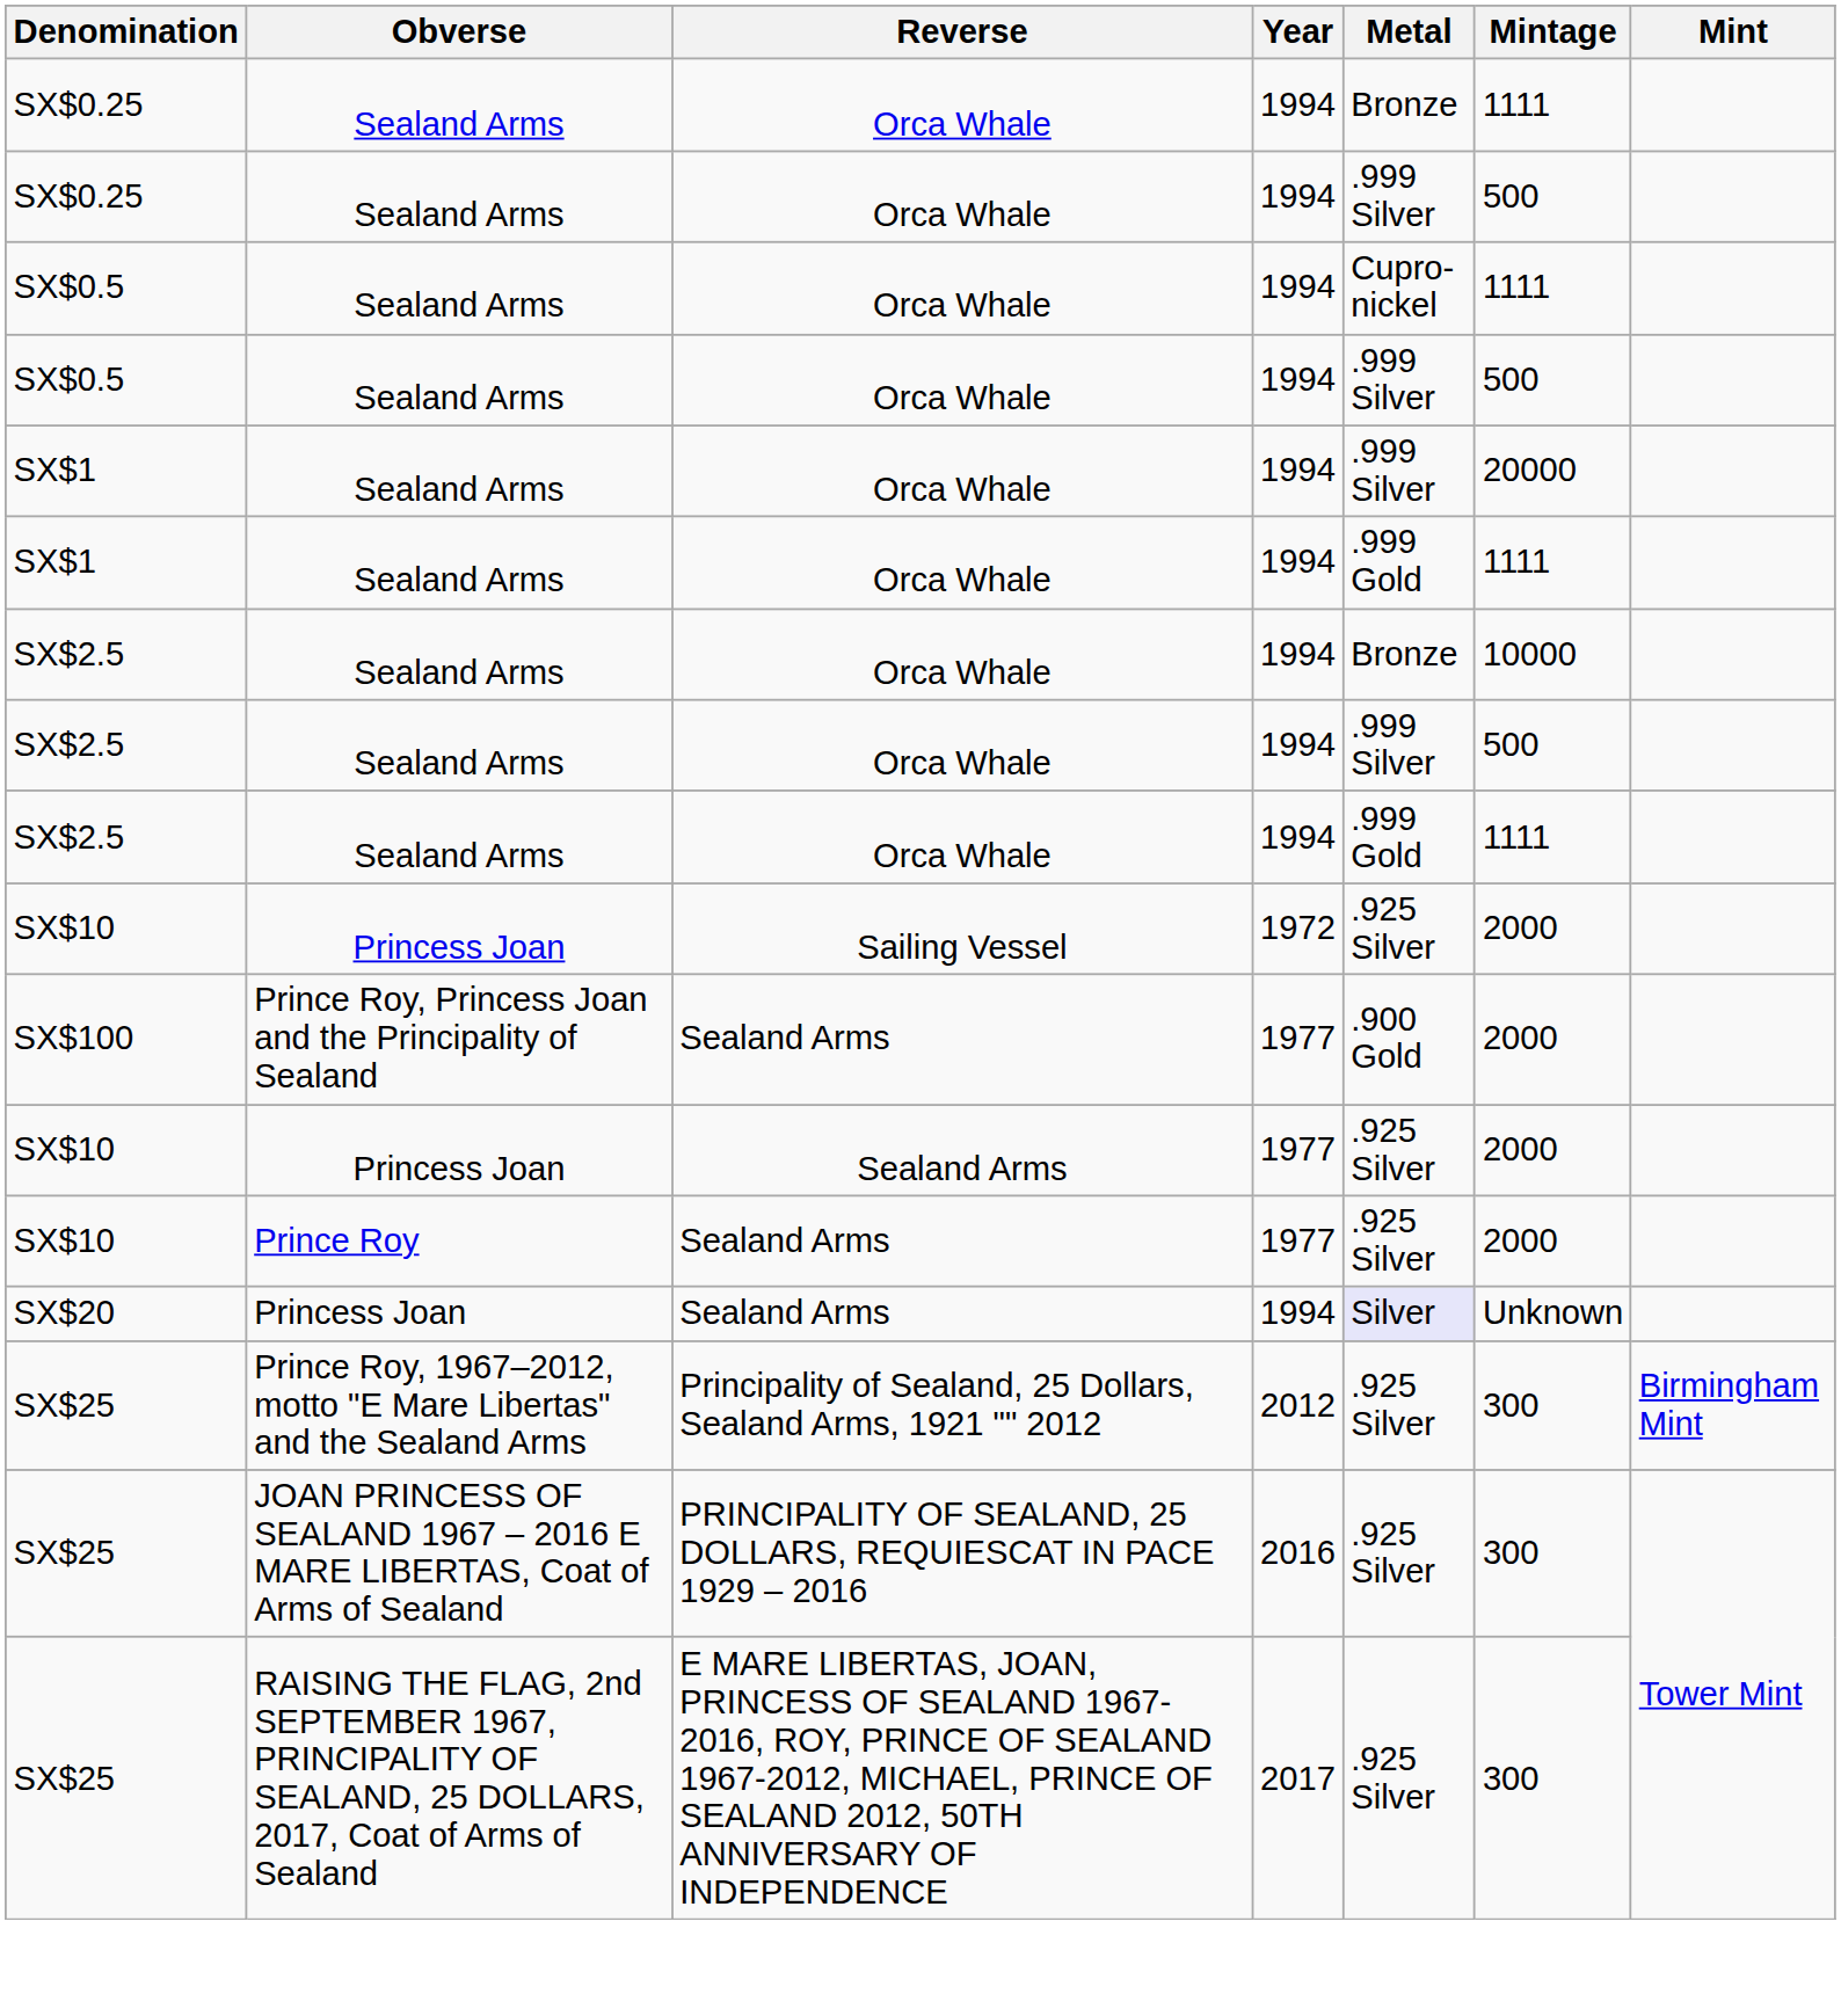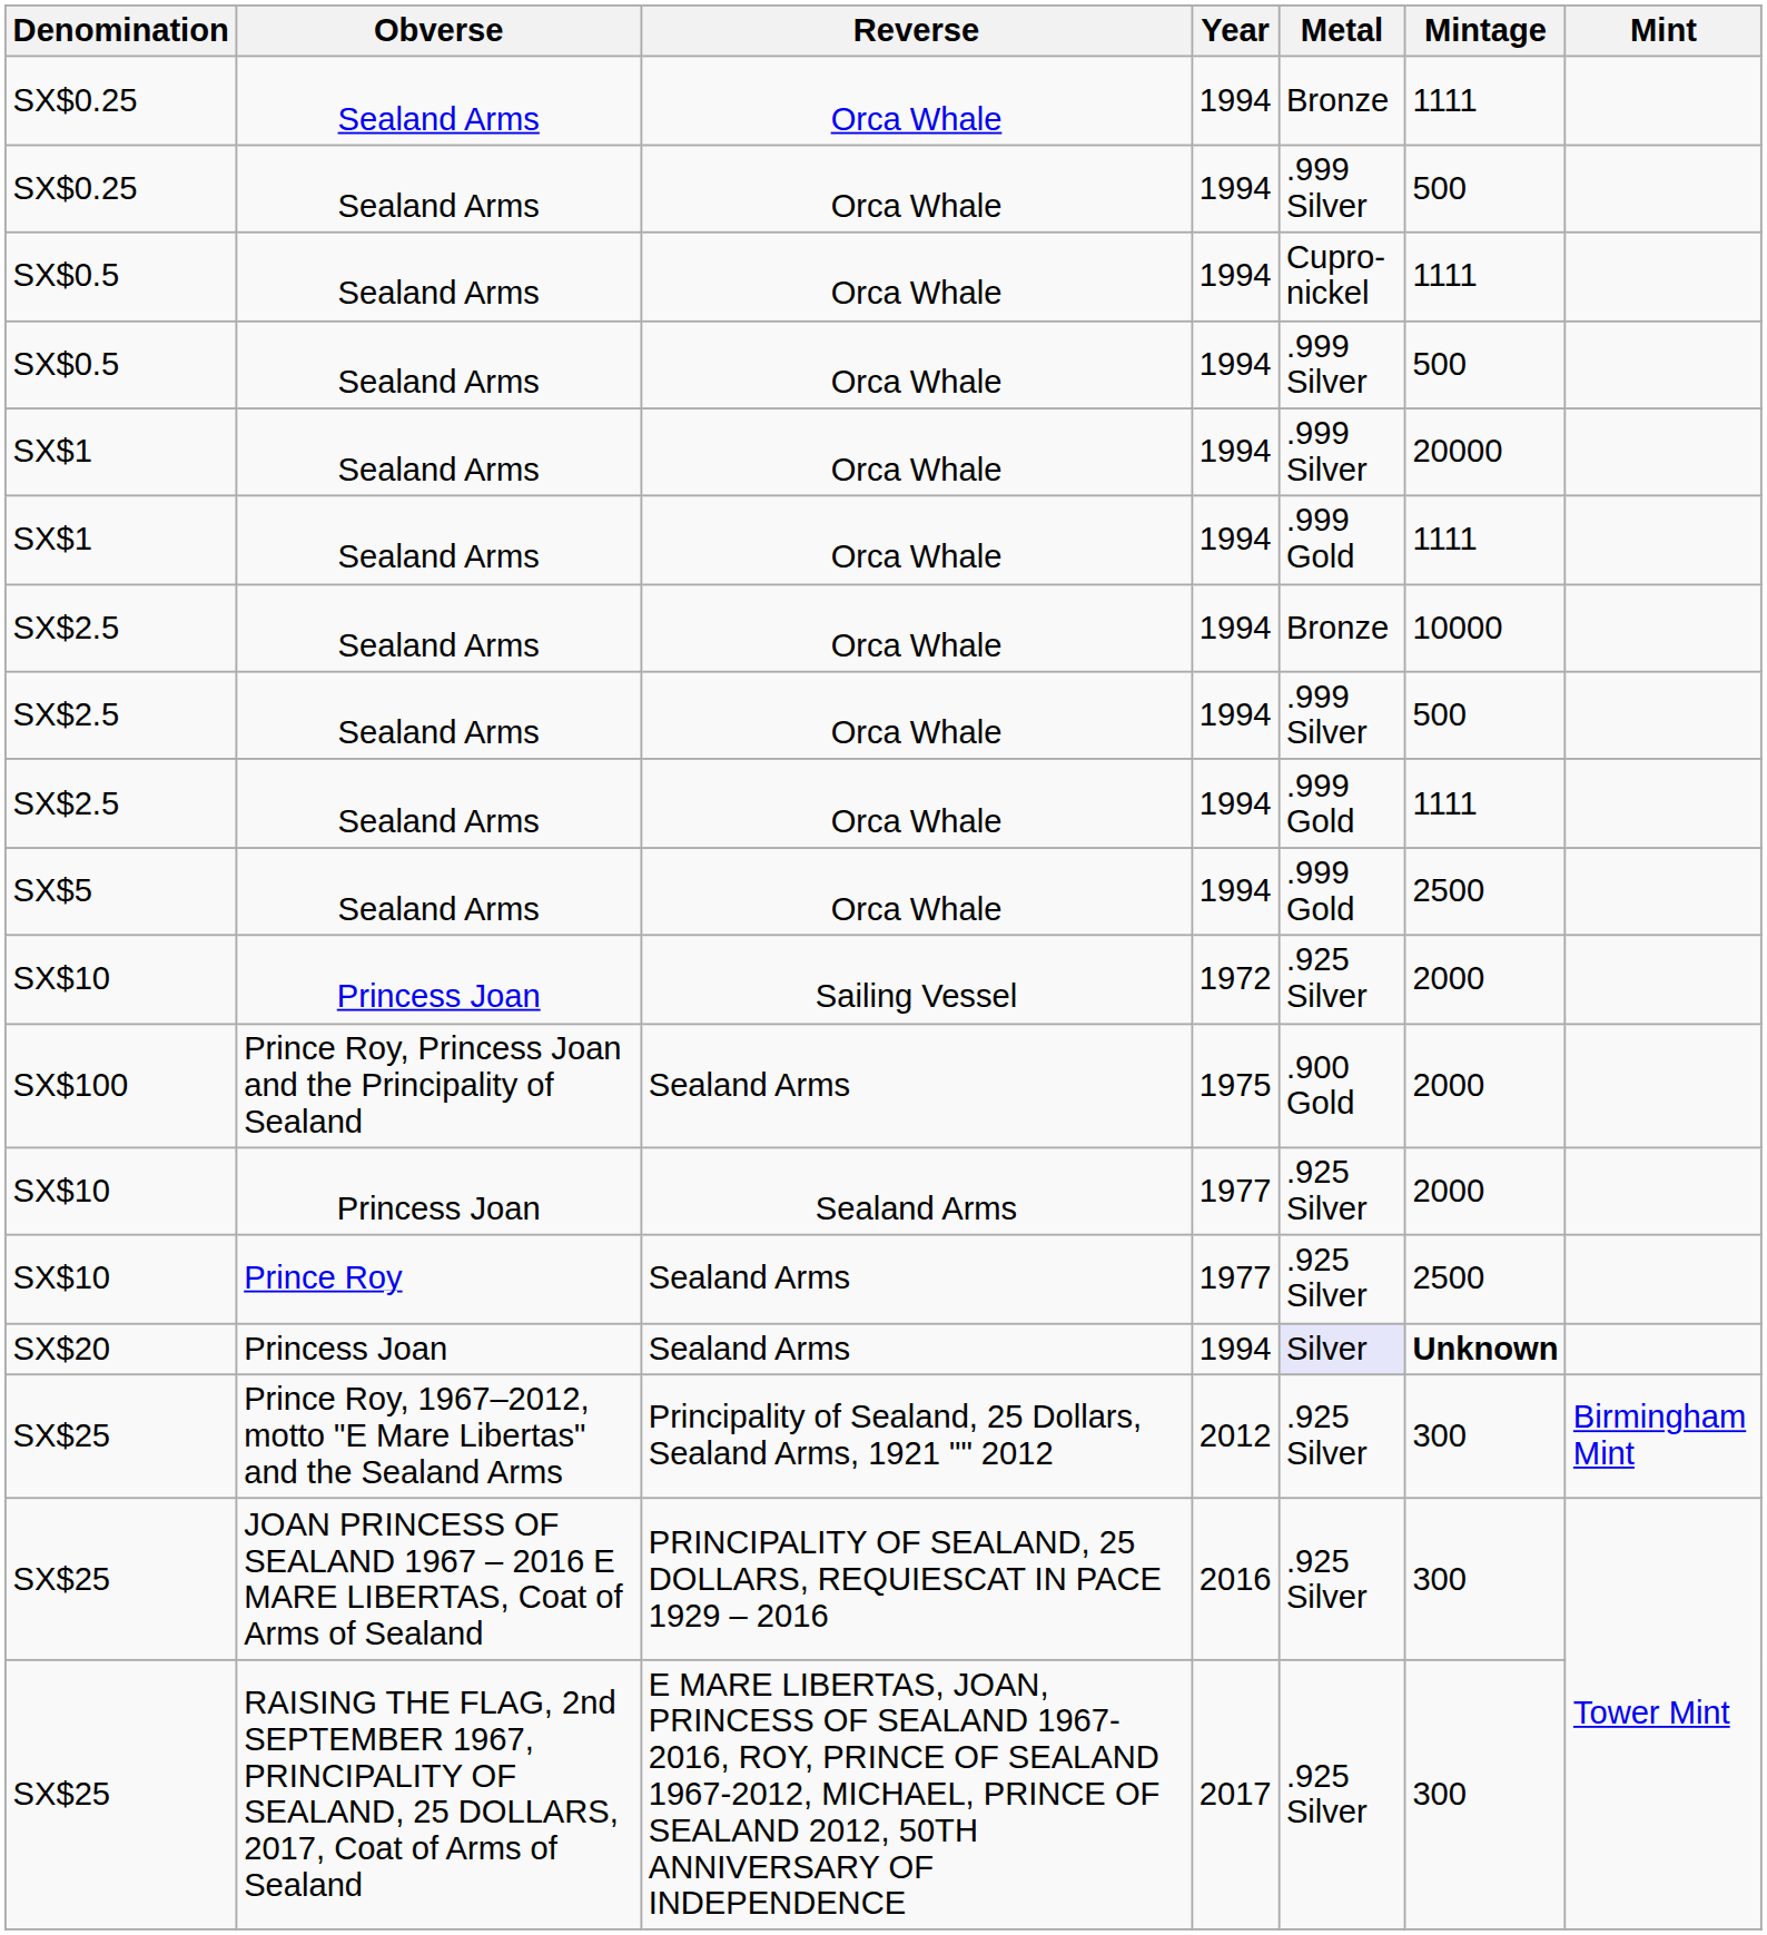 <table class="wikitable">
 <tr>
 <th>Denomination</th>
 <th>Obverse</th>
 <th>Reverse</th>
 <th>Year</th>
 <th>Metal</th>
 <th>Mintage</th>
 <th>Mint</th>
 </tr>
 <tr>
 <td>SX$0.25</td>
 <td style="text-align:center;"><br><a href='#'>Sealand Arms</a></td>
 <td style="text-align:center;"><br><a href='#'>Orca Whale</a></td>
 <td>1994</td>
 <td>Bronze</td>
 <td>1111</td>
 <td></td>
 </tr>
 <tr>
 <td>SX$0.25</td>
 <td style="text-align:center;"><br>Sealand Arms</td>
 <td style="text-align:center;"><br>Orca Whale</td>
 <td>1994</td>
 <td>.999 Silver</td>
 <td>500</td>
 <td></td>
 </tr>
 <tr>
 <td>SX$0.5</td>
 <td style="text-align:center;"><br>Sealand Arms</td>
 <td style="text-align:center;"><br>Orca Whale</td>
 <td>1994</td>
 <td>Cupro-nickel</td>
 <td>1111</td>
 <td></td>
 </tr>
 <tr>
 <td>SX$0.5</td>
 <td style="text-align:center;"><br>Sealand Arms</td>
 <td style="text-align:center;"><br>Orca Whale</td>
 <td>1994</td>
 <td>.999 Silver</td>
 <td>500</td>
 <td></td>
 </tr>
 <tr>
 <td>SX$1</td>
 <td style="text-align:center;"><br>Sealand Arms</td>
 <td style="text-align:center;"><br>Orca Whale</td>
 <td>1994</td>
 <td>.999 Silver</td>
 <td>20000</td>
 <td></td>
 </tr>
 <tr>
 <td>SX$1</td>
 <td style="text-align:center;"><br>Sealand Arms</td>
 <td style="text-align:center;"><br>Orca Whale</td>
 <td>1994</td>
 <td>.999 Gold</td>
 <td>1111</td>
 <td></td>
 </tr>
 <tr>
 <td>SX$2.5</td>
 <td style="text-align:center;"><br>Sealand Arms</td>
 <td style="text-align:center;"><br>Orca Whale</td>
 <td>1994</td>
 <td>Bronze</td>
 <td>10000</td>
 <td></td>
 </tr>
 <tr>
 <td>SX$2.5</td>
 <td style="text-align:center;"><br>Sealand Arms</td>
 <td style="text-align:center;"><br>Orca Whale</td>
 <td>1994</td>
 <td>.999 Silver</td>
 <td>500</td>
 <td></td>
 </tr>
 <tr>
 <td>SX$2.5</td>
 <td style="text-align:center;"><br>Sealand Arms</td>
 <td style="text-align:center;"><br>Orca Whale</td>
 <td>1994</td>
 <td>.999 Gold</td>
 <td>1111</td>
 <td></td>
 </tr>
 <tr>
+<td>SX$5</td>
+<td style="text-align:center;"><br>Sealand Arms</td>
+<td style="text-align:center;"><br>Orca Whale</td>
+<td>1994</td>
+<td>.999 Gold</td>
+<td>2500</td>
+<td></td>
+</tr>
+<tr>
 <td>SX$10</td>
 <td style="text-align:center;"><br><a href='#'>Princess Joan</a></td>
 <td style="text-align:center;"><br>Sailing Vessel</td>
 <td>1972</td>
 <td>.925 Silver</td>
 <td>2000</td>
 <td></td>
 </tr>
 <tr>
 <td>SX$100</td>
 <td>Prince Roy, Princess Joan and the Principality of Sealand</td>
 <td>Sealand Arms</td>
-<td>1977</td>
+<td>1975</td>
 <td>.900 Gold</td>
 <td>2000</td>
 <td></td>
 </tr>
 <tr>
 <td>SX$10</td>
 <td style="text-align:center;"><br>Princess Joan</td>
 <td style="text-align:center;"><br>Sealand Arms</td>
 <td>1977</td>
 <td>.925 Silver</td>
 <td>2000</td>
 <td></td>
 </tr>
 <tr>
 <td>SX$10</td>
 <td><a href='#'>Prince Roy</a></td>
 <td>Sealand Arms</td>
 <td>1977</td>
 <td>.925 Silver</td>
-<td>2000</td>
+<td>2500</td>
 <td></td>
 </tr>
 <tr>
 <td>SX$20</td>
 <td>Princess Joan</td>
 <td>Sealand Arms</td>
 <td>1994</td>
 <td style="background: lavender;">Silver</td>
-<td>Unknown</td>
+<td><strong>Unknown</strong></td>
 <td></td>
 </tr>
 <tr>
 <td>SX$25</td>
 <td>Prince Roy, 1967–2012, motto "E Mare Libertas" and the Sealand Arms</td>
 <td>Principality of Sealand, 25 Dollars, Sealand Arms, 1921 "" 2012</td>
 <td>2012</td>
 <td>.925 Silver</td>
 <td>300</td>
 <td><a href='#'>Birmingham Mint</a></td>
 </tr>
 <tr>
 <td>SX$25</td>
 <td>JOAN PRINCESS OF SEALAND 1967 – 2016 E MARE LIBERTAS, Coat of Arms of Sealand</td>
 <td>PRINCIPALITY OF SEALAND, 25 DOLLARS, REQUIESCAT IN PACE 1929 – 2016</td>
 <td>2016</td>
 <td>.925 Silver</td>
 <td>300</td>
 <td rowspan="2"><a href='#'>Tower Mint</a></td>
 </tr>
 <tr>
 <td>SX$25</td>
 <td>RAISING THE FLAG, 2nd SEPTEMBER 1967, PRINCIPALITY OF SEALAND, 25 DOLLARS, 2017, Coat of Arms of Sealand</td>
 <td>E MARE LIBERTAS, JOAN, PRINCESS OF SEALAND 1967-2016, ROY, PRINCE OF SEALAND 1967-2012, MICHAEL, PRINCE OF SEALAND 2012, 50TH ANNIVERSARY OF INDEPENDENCE</td>
 <td>2017</td>
 <td>.925 Silver</td>
 <td>300</td>
 </tr>
 </table>
